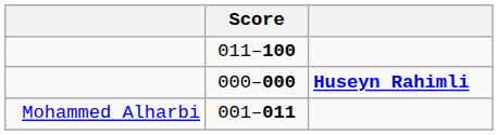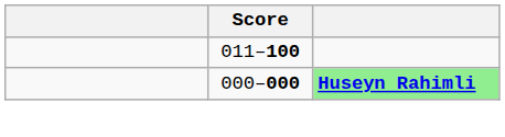 <table class="wikitable" style="text-align: center; font-size:90% ">
 <tr>
 <th align="right" width="120"></th>
 <th width="60">Score</th>
 <th align="left" width="110"></th>
 </tr>
 <tr>
 <td align=right></td>
 <td align=center>011–<strong>100</strong></td>
 <td align=left><strong></strong></td>
 </tr>
 <tr>
 <td align=right></td>
 <td align=center>000–<strong>000</strong></td>
-<td align=left><strong> <a href='#'>Huseyn Rahimli</a></strong></td>
-</tr>
-<tr>
-<td align=right><a href='#'>Mohammed Alharbi</a> </td>
-<td align=center>001–<strong>011</strong></td>
-<td align=left><strong></strong></td>
+<td align=left style="background: lightgreen;"><strong> <a href='#'>Huseyn Rahimli</a></strong></td>
 </tr>
 </table>
